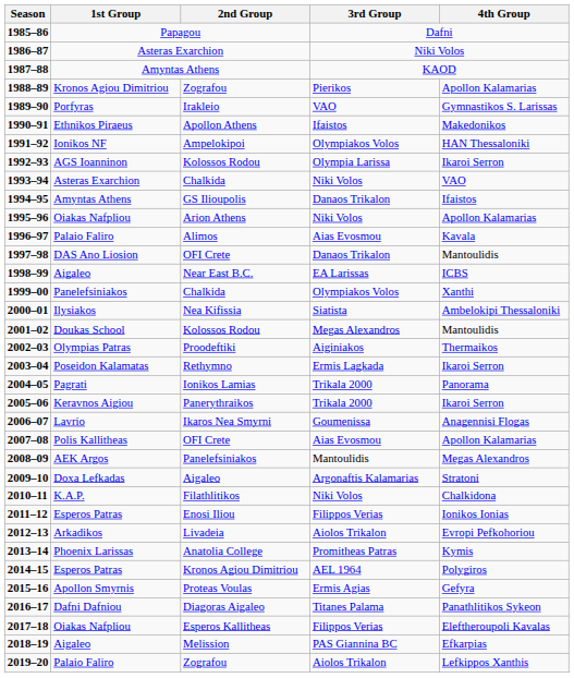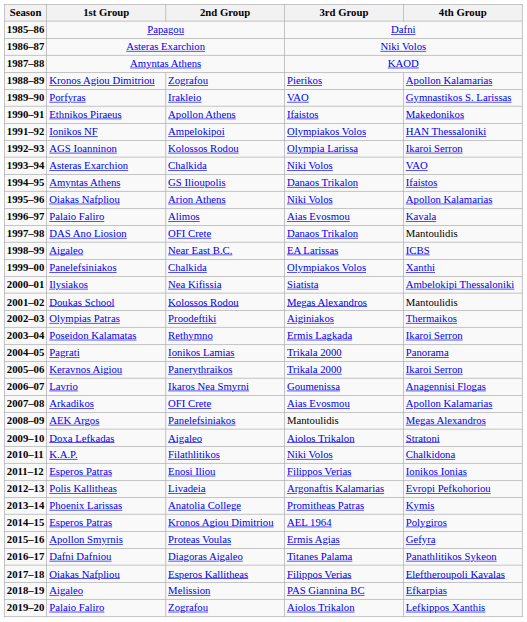 <table class="wikitable">
 <tr>
 <th>Season</th>
 <th width="170">1st Group</th>
 <th width="170">2nd Group</th>
 <th width="170">3rd Group</th>
 <th width="170">4th Group</th>
 </tr>
 <tr>
 <td><strong>1985–86</strong></td>
 <td colspan="2" align="center"><a href='#'>Papagou</a></td>
 <td colspan="2" align="center"><a href='#'>Dafni</a></td>
 </tr>
 <tr>
 <td><strong>1986–87</strong></td>
 <td colspan="2" align="center"><a href='#'>Asteras Exarchion</a></td>
 <td colspan="2" align="center"><a href='#'>Niki Volos</a></td>
 </tr>
 <tr>
 <td><strong>1987–88</strong></td>
 <td colspan="2" align="center"><a href='#'>Amyntas Athens</a></td>
 <td colspan="2" align="center"><a href='#'>KAOD</a></td>
 </tr>
 <tr>
 <td><strong>1988–89</strong></td>
 <td><a href='#'>Kronos Agiou Dimitriou</a></td>
 <td><a href='#'>Zografou</a></td>
 <td><a href='#'>Pierikos</a></td>
 <td><a href='#'>Apollon Kalamarias</a></td>
 </tr>
 <tr>
 <td><strong>1989–90</strong></td>
 <td><a href='#'>Porfyras</a></td>
 <td><a href='#'>Irakleio</a></td>
 <td><a href='#'>VAO</a></td>
 <td><a href='#'>Gymnastikos S. Larissas</a></td>
 </tr>
 <tr>
 <td><strong>1990–91</strong></td>
 <td><a href='#'>Ethnikos Piraeus</a></td>
 <td><a href='#'>Apollon Athens</a></td>
 <td><a href='#'>Ifaistos</a></td>
 <td><a href='#'>Makedonikos</a></td>
 </tr>
 <tr>
 <td><strong>1991–92 </strong></td>
 <td><a href='#'>Ionikos NF</a></td>
 <td><a href='#'>Ampelokipoi</a></td>
 <td><a href='#'>Olympiakos Volos</a></td>
 <td><a href='#'>HAN Thessaloniki</a></td>
 </tr>
 <tr>
 <td><strong>1992–93</strong></td>
 <td><a href='#'>AGS Ioanninon</a></td>
 <td><a href='#'>Kolossos Rodou</a></td>
 <td><a href='#'>Olympia Larissa</a></td>
 <td><a href='#'>Ikaroi Serron</a></td>
 </tr>
 <tr>
 <td><strong>1993–94</strong></td>
 <td><a href='#'>Asteras Exarchion</a></td>
 <td><a href='#'>Chalkida</a></td>
 <td><a href='#'>Niki Volos</a></td>
 <td><a href='#'>VAO</a></td>
 </tr>
 <tr>
 <td><strong>1994–95</strong></td>
 <td><a href='#'>Amyntas Athens</a></td>
 <td><a href='#'>GS Ilioupolis</a></td>
 <td><a href='#'>Danaos Trikalon</a></td>
 <td><a href='#'>Ifaistos</a></td>
 </tr>
 <tr>
 <td><strong>1995–96</strong></td>
 <td><a href='#'>Oiakas Nafpliou</a></td>
 <td><a href='#'>Arion Athens</a></td>
 <td><a href='#'>Niki Volos</a></td>
 <td><a href='#'>Apollon Kalamarias</a></td>
 </tr>
 <tr>
 <td><strong>1996–97</strong></td>
 <td><a href='#'>Palaio Faliro</a></td>
 <td><a href='#'>Alimos</a></td>
 <td><a href='#'>Aias Evosmou</a></td>
 <td><a href='#'>Kavala</a></td>
 </tr>
 <tr>
 <td><strong>1997–98</strong></td>
 <td><a href='#'>DAS Ano Liosion</a></td>
 <td><a href='#'>OFI Crete</a></td>
 <td><a href='#'>Danaos Trikalon</a></td>
 <td>Mantoulidis</td>
 </tr>
 <tr>
 <td><strong>1998–99</strong></td>
 <td><a href='#'>Aigaleo</a></td>
 <td><a href='#'>Near East B.C.</a></td>
 <td><a href='#'>EA Larissas</a></td>
 <td><a href='#'>ICBS</a></td>
 </tr>
 <tr>
 <td><strong>1999–00</strong></td>
 <td><a href='#'>Panelefsiniakos</a></td>
 <td><a href='#'>Chalkida</a></td>
 <td><a href='#'>Olympiakos Volos</a></td>
 <td><a href='#'>Xanthi</a></td>
 </tr>
 <tr>
 <td><strong>2000–01</strong></td>
 <td><a href='#'>Ilysiakos</a></td>
 <td><a href='#'>Nea Kifissia</a></td>
 <td><a href='#'>Siatista</a></td>
 <td><a href='#'>Ambelokipi Thessaloniki</a></td>
 </tr>
 <tr>
 <td><strong>2001–02</strong></td>
 <td><a href='#'>Doukas School</a></td>
 <td><a href='#'>Kolossos Rodou</a></td>
 <td><a href='#'>Megas Alexandros</a></td>
 <td>Mantoulidis</td>
 </tr>
 <tr>
 <td><strong>2002–03</strong></td>
 <td><a href='#'>Olympias Patras</a></td>
 <td><a href='#'>Proodeftiki</a></td>
 <td><a href='#'>Aiginiakos</a></td>
 <td><a href='#'>Thermaikos</a></td>
 </tr>
 <tr>
 <td><strong>2003–04</strong></td>
 <td><a href='#'>Poseidon Kalamatas</a></td>
 <td><a href='#'>Rethymno</a></td>
 <td><a href='#'>Ermis Lagkada</a></td>
 <td><a href='#'>Ikaroi Serron</a></td>
 </tr>
 <tr>
 <td><strong>2004–05</strong></td>
 <td><a href='#'>Pagrati</a></td>
 <td><a href='#'>Ionikos Lamias</a></td>
 <td><a href='#'>Trikala 2000</a></td>
 <td><a href='#'>Panorama</a></td>
 </tr>
 <tr>
 <td><strong>2005–06</strong></td>
 <td><a href='#'>Keravnos Aigiou</a></td>
 <td><a href='#'>Panerythraikos</a></td>
 <td><a href='#'>Trikala 2000</a></td>
 <td><a href='#'>Ikaroi Serron</a></td>
 </tr>
 <tr>
 <td><strong>2006–07</strong></td>
 <td><a href='#'>Lavrio</a></td>
 <td><a href='#'>Ikaros Nea Smyrni</a></td>
 <td><a href='#'>Goumenissa</a></td>
 <td><a href='#'>Anagennisi Flogas</a></td>
 </tr>
 <tr>
 <td><strong>2007–08</strong></td>
-<td><a href='#'>Polis Kallitheas</a></td>
+<td><a href='#'>Arkadikos</a></td>
 <td><a href='#'>OFI Crete</a></td>
 <td><a href='#'>Aias Evosmou</a></td>
 <td><a href='#'>Apollon Kalamarias</a></td>
 </tr>
 <tr>
 <td><strong>2008–09</strong></td>
 <td><a href='#'>AEK Argos</a></td>
 <td><a href='#'>Panelefsiniakos</a></td>
 <td>Mantoulidis</td>
 <td><a href='#'>Megas Alexandros</a></td>
 </tr>
 <tr>
 <td><strong>2009–10</strong></td>
 <td><a href='#'>Doxa Lefkadas</a></td>
 <td><a href='#'>Aigaleo</a></td>
-<td><a href='#'>Argonaftis Kalamarias</a></td>
+<td><a href='#'>Aiolos Trikalon</a></td>
 <td><a href='#'>Stratoni</a></td>
 </tr>
 <tr>
 <td><strong>2010–11</strong></td>
 <td><a href='#'>K.A.P.</a></td>
 <td><a href='#'>Filathlitikos</a></td>
 <td><a href='#'>Niki Volos</a></td>
 <td><a href='#'>Chalkidona</a></td>
 </tr>
 <tr>
 <td><strong>2011–12</strong></td>
 <td><a href='#'>Esperos Patras</a></td>
 <td><a href='#'>Enosi Iliou</a></td>
 <td><a href='#'>Filippos Verias</a></td>
 <td><a href='#'>Ionikos Ionias</a></td>
 </tr>
 <tr>
 <td><strong>2012–13</strong></td>
-<td><a href='#'>Arkadikos</a></td>
+<td><a href='#'>Polis Kallitheas</a></td>
 <td><a href='#'>Livadeia</a></td>
-<td><a href='#'>Aiolos Trikalon</a></td>
+<td><a href='#'>Argonaftis Kalamarias</a></td>
 <td><a href='#'>Evropi Pefkohoriou</a></td>
 </tr>
 <tr>
 <td><strong>2013–14</strong></td>
 <td><a href='#'>Phoenix Larissas</a></td>
 <td><a href='#'>Anatolia College</a></td>
 <td><a href='#'>Promitheas Patras</a></td>
 <td><a href='#'>Kymis</a></td>
 </tr>
 <tr>
 <td><strong>2014–15</strong></td>
 <td><a href='#'>Esperos Patras</a></td>
 <td><a href='#'>Kronos Agiou Dimitriou</a></td>
 <td><a href='#'>AEL 1964</a></td>
 <td><a href='#'>Polygiros</a></td>
 </tr>
 <tr>
 <td><strong>2015–16</strong></td>
 <td><a href='#'>Apollon Smyrnis</a></td>
 <td><a href='#'>Proteas Voulas</a></td>
 <td><a href='#'>Ermis Agias</a></td>
 <td><a href='#'>Gefyra</a></td>
 </tr>
 <tr>
 <td><strong>2016–17</strong></td>
 <td><a href='#'>Dafni Dafniou</a></td>
 <td><a href='#'>Diagoras Aigaleo</a></td>
 <td><a href='#'>Titanes Palama</a></td>
 <td><a href='#'>Panathlitikos Sykeon</a></td>
 </tr>
 <tr>
 <td><strong>2017–18</strong></td>
 <td><a href='#'>Oiakas Nafpliou</a></td>
 <td><a href='#'>Esperos Kallitheas</a></td>
 <td><a href='#'>Filippos Verias</a></td>
 <td><a href='#'>Eleftheroupoli Kavalas</a></td>
 </tr>
 <tr>
 <td><strong>2018–19</strong></td>
 <td><a href='#'>Aigaleo</a></td>
 <td><a href='#'>Melission</a></td>
 <td><a href='#'>PAS Giannina BC</a></td>
 <td><a href='#'>Efkarpias</a></td>
 </tr>
 <tr>
 <td><strong>2019–20</strong></td>
 <td><a href='#'>Palaio Faliro</a></td>
 <td><a href='#'>Zografou</a></td>
 <td><a href='#'>Aiolos Trikalon</a></td>
 <td><a href='#'>Lefkippos Xanthis</a></td>
 </tr>
 </table>
